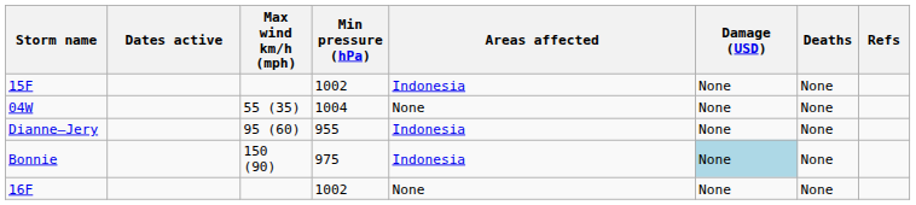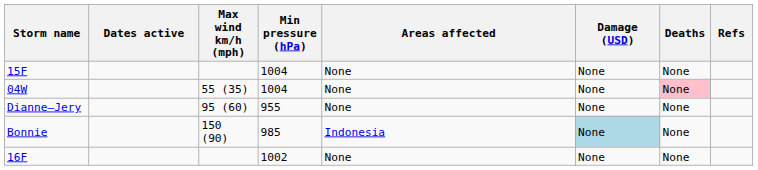 <table class="wikitable sortable">
 <tr>
 <th width="10%"><strong>Storm name</strong></th>
 <th width="13%"><strong>Dates active</strong></th>
 <th width="7%"><strong>Max wind km/h (mph)</strong></th>
 <th width="5%"><strong>Min pressure (<a href='#'>hPa</a>)</strong></th>
 <th width="30%" class="unsortable"><strong>Areas affected</strong></th>
 <th width="10%"><strong>Damage (<a href='#'>USD</a>)</strong></th>
 <th width="5%"><strong>Deaths</strong></th>
 <th width="5%" class="unsortable"><strong>Refs</strong></th>
 </tr>
 <tr>
 <td><a href='#'>15F</a></td>
 <td></td>
 <td></td>
-<td>1002</td>
-<td><a href='#'>Indonesia</a></td>
+<td>1004</td>
+<td>None</td>
 <td>None</td>
 <td>None</td>
 <td></td>
 </tr>
 <tr>
 <td><a href='#'>04W</a></td>
 <td></td>
 <td>55 (35)</td>
 <td>1004</td>
 <td>None</td>
 <td>None</td>
-<td>None</td>
+<td style="background: pink;">None</td>
 <td></td>
 </tr>
 <tr>
 <td><a href='#'>Dianne–Jery</a></td>
 <td></td>
 <td>95 (60)</td>
 <td>955</td>
-<td><a href='#'>Indonesia</a></td>
+<td>None</td>
 <td>None</td>
 <td>None</td>
 <td></td>
 </tr>
 <tr>
 <td><a href='#'>Bonnie</a></td>
 <td></td>
 <td>150 (90)</td>
-<td>975</td>
+<td>985</td>
 <td><a href='#'>Indonesia</a></td>
 <td style="background: lightblue;">None</td>
 <td>None</td>
 <td></td>
 </tr>
 <tr>
 <td><a href='#'>16F</a></td>
 <td></td>
 <td></td>
 <td>1002</td>
 <td>None</td>
 <td>None</td>
 <td>None</td>
 <td></td>
 </tr>
 </table>
